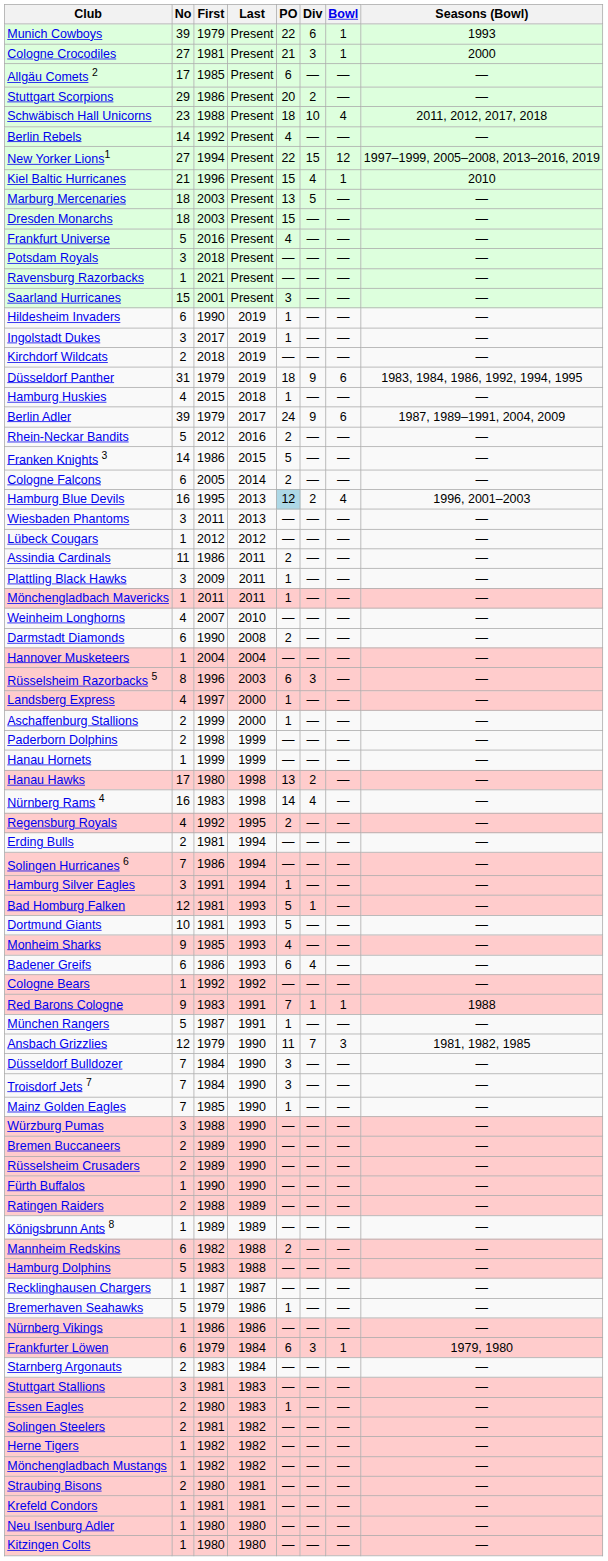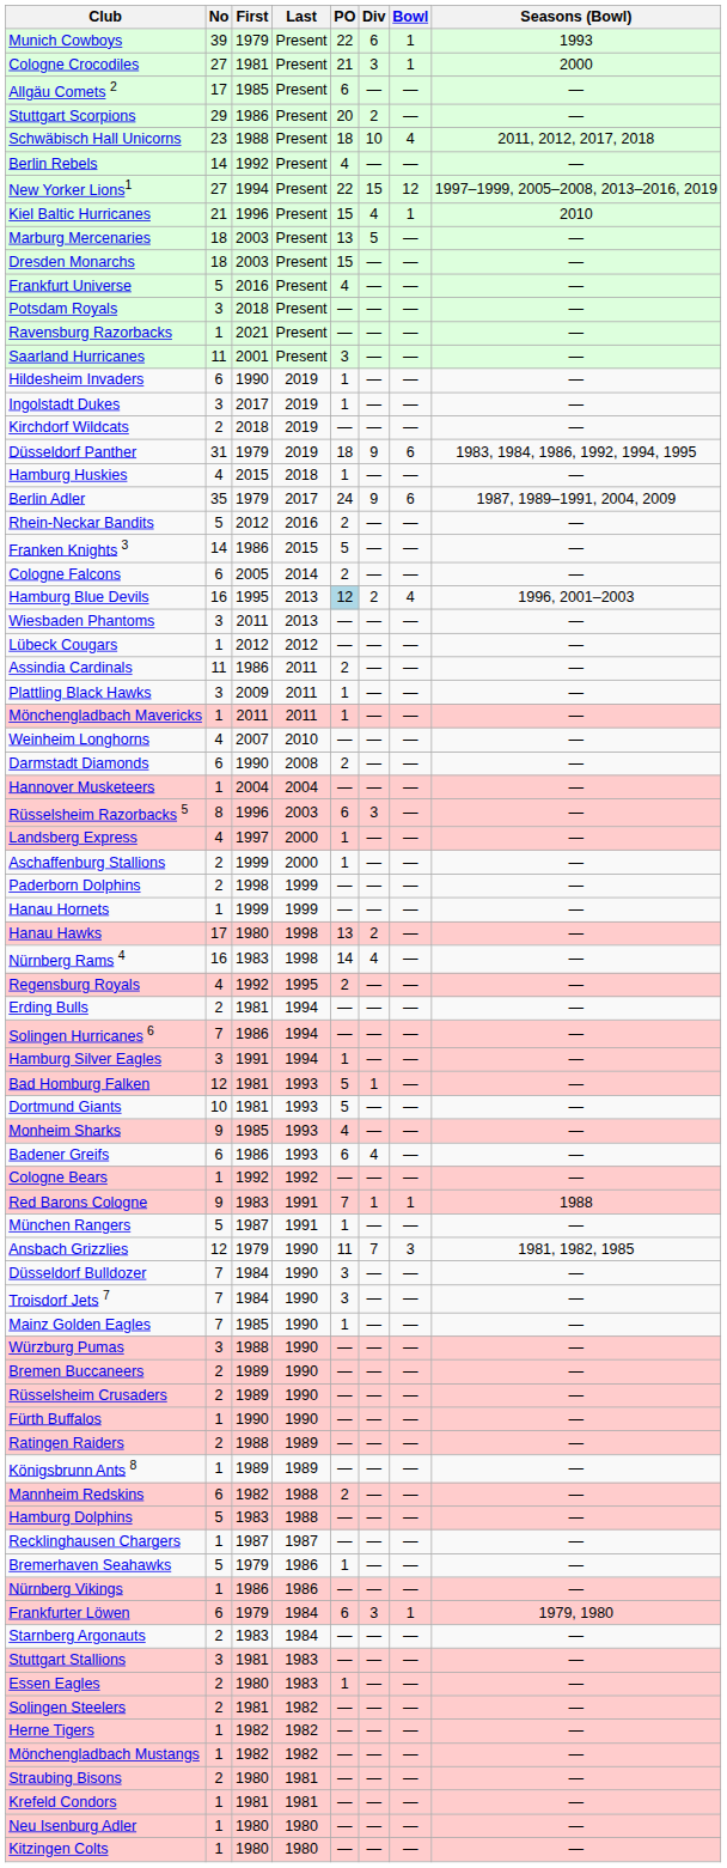 <table class="wikitable sortable" style="text-align:center;">
 <tr>
 <th>Club</th>
 <th>No</th>
 <th>First</th>
 <th>Last</th>
 <th>PO</th>
 <th>Div</th>
 <th><a href='#'>Bowl</a></th>
 <th>Seasons (Bowl)</th>
 </tr>
 <tr style="background:#ddffdd">
 <td style="text-align:left"><a href='#'>Munich Cowboys</a></td>
 <td>39</td>
 <td>1979</td>
 <td>Present</td>
 <td>22</td>
 <td>6</td>
 <td>1</td>
 <td>1993</td>
 </tr>
 <tr style="background:#ddffdd">
 <td style="text-align:left"><a href='#'>Cologne Crocodiles</a></td>
 <td>27</td>
 <td>1981</td>
 <td>Present</td>
 <td>21</td>
 <td>3</td>
 <td>1</td>
 <td>2000</td>
 </tr>
 <tr style="background:#ddffdd">
 <td style="text-align:left"><a href='#'>Allgäu Comets</a> <sup>2</sup></td>
 <td>17</td>
 <td>1985</td>
 <td>Present</td>
 <td>6</td>
 <td>—</td>
 <td>—</td>
 <td>—</td>
 </tr>
 <tr style="background:#ddffdd">
 <td style="text-align:left"><a href='#'>Stuttgart Scorpions</a></td>
 <td>29</td>
 <td>1986</td>
 <td>Present</td>
 <td>20</td>
 <td>2</td>
 <td>—</td>
 <td>—</td>
 </tr>
 <tr style="background:#ddffdd">
 <td style="text-align:left"><a href='#'>Schwäbisch Hall Unicorns</a></td>
 <td>23</td>
 <td>1988</td>
 <td>Present</td>
 <td>18</td>
 <td>10</td>
 <td>4</td>
 <td>2011, 2012, 2017, 2018</td>
 </tr>
 <tr style="background:#ddffdd">
 <td style="text-align:left"><a href='#'>Berlin Rebels</a></td>
 <td>14</td>
 <td>1992</td>
 <td>Present</td>
 <td>4</td>
 <td>—</td>
 <td>—</td>
 <td>—</td>
 </tr>
 <tr style="background:#ddffdd">
 <td style="text-align:left"><a href='#'>New Yorker Lions</a><sup>1</sup></td>
 <td>27</td>
 <td>1994</td>
 <td>Present</td>
 <td>22</td>
 <td>15</td>
 <td>12</td>
 <td>1997–1999, 2005–2008, 2013–2016, 2019</td>
 </tr>
 <tr style="background:#ddffdd">
 <td style="text-align:left"><a href='#'>Kiel Baltic Hurricanes</a></td>
 <td>21</td>
 <td>1996</td>
 <td>Present</td>
 <td>15</td>
 <td>4</td>
 <td>1</td>
 <td>2010</td>
 </tr>
 <tr style="background:#ddffdd">
 <td style="text-align:left"><a href='#'>Marburg Mercenaries</a></td>
 <td>18</td>
 <td>2003</td>
 <td>Present</td>
 <td>13</td>
 <td>5</td>
 <td>—</td>
 <td>—</td>
 </tr>
 <tr style="background:#ddffdd">
 <td style="text-align:left"><a href='#'>Dresden Monarchs</a></td>
 <td>18</td>
 <td>2003</td>
 <td>Present</td>
 <td>15</td>
 <td>—</td>
 <td>—</td>
 <td>—</td>
 </tr>
 <tr style="background:#ddffdd">
 <td style="text-align:left"><a href='#'>Frankfurt Universe</a></td>
 <td>5</td>
 <td>2016</td>
 <td>Present</td>
 <td>4</td>
 <td>—</td>
 <td>—</td>
 <td>—</td>
 </tr>
 <tr style="background:#ddffdd">
 <td style="text-align:left"><a href='#'>Potsdam Royals</a></td>
 <td>3</td>
 <td>2018</td>
 <td>Present</td>
 <td>—</td>
 <td>—</td>
 <td>—</td>
 <td>—</td>
 </tr>
 <tr style="background:#ddffdd">
 <td style="text-align:left"><a href='#'>Ravensburg Razorbacks</a></td>
 <td>1</td>
 <td>2021</td>
 <td>Present</td>
 <td>—</td>
 <td>—</td>
 <td>—</td>
 <td>—</td>
 </tr>
 <tr style="background:#ddffdd">
 <td style="text-align:left"><a href='#'>Saarland Hurricanes</a></td>
-<td>15</td>
+<td>11</td>
 <td>2001</td>
 <td>Present</td>
 <td>3</td>
 <td>—</td>
 <td>—</td>
 <td>—</td>
 </tr>
 <tr>
 <td style="text-align:left"><a href='#'>Hildesheim Invaders</a></td>
 <td>6</td>
 <td>1990</td>
 <td>2019</td>
 <td>1</td>
 <td>—</td>
 <td>—</td>
 <td>—</td>
 </tr>
 <tr>
 <td style="text-align:left"><a href='#'>Ingolstadt Dukes</a></td>
 <td>3</td>
 <td>2017</td>
 <td>2019</td>
 <td>1</td>
 <td>—</td>
 <td>—</td>
 <td>—</td>
 </tr>
 <tr>
 <td style="text-align:left"><a href='#'>Kirchdorf Wildcats</a></td>
 <td>2</td>
 <td>2018</td>
 <td>2019</td>
 <td>—</td>
 <td>—</td>
 <td>—</td>
 <td>—</td>
 </tr>
 <tr>
 <td style="text-align:left"><a href='#'>Düsseldorf Panther</a></td>
 <td>31</td>
 <td>1979</td>
 <td>2019</td>
 <td>18</td>
 <td>9</td>
 <td>6</td>
 <td>1983, 1984, 1986, 1992, 1994, 1995</td>
 </tr>
 <tr>
 <td style="text-align:left"><a href='#'>Hamburg Huskies</a></td>
 <td>4</td>
 <td>2015</td>
 <td>2018</td>
 <td>1</td>
 <td>—</td>
 <td>—</td>
 <td>—</td>
 </tr>
 <tr>
 <td style="text-align:left"><a href='#'>Berlin Adler</a></td>
-<td>39</td>
+<td>35</td>
 <td>1979</td>
 <td>2017</td>
 <td>24</td>
 <td>9</td>
 <td>6</td>
 <td>1987, 1989–1991, 2004, 2009</td>
 </tr>
 <tr>
 <td style="text-align:left"><a href='#'>Rhein-Neckar Bandits</a></td>
 <td>5</td>
 <td>2012</td>
 <td>2016</td>
 <td>2</td>
 <td>—</td>
 <td>—</td>
 <td>—</td>
 </tr>
 <tr>
 <td style="text-align:left"><a href='#'>Franken Knights</a> <sup>3</sup></td>
 <td>14</td>
 <td>1986</td>
 <td>2015</td>
 <td>5</td>
 <td>—</td>
 <td>—</td>
 <td>—</td>
 </tr>
 <tr>
 <td style="text-align:left"><a href='#'>Cologne Falcons</a></td>
 <td>6</td>
 <td>2005</td>
 <td>2014</td>
 <td>2</td>
 <td>—</td>
 <td>—</td>
 <td>—</td>
 </tr>
 <tr>
 <td style="text-align:left"><a href='#'>Hamburg Blue Devils</a></td>
 <td>16</td>
 <td>1995</td>
 <td>2013</td>
 <td style="background: lightblue;">12</td>
 <td>2</td>
 <td>4</td>
 <td>1996, 2001–2003</td>
 </tr>
 <tr>
 <td style="text-align:left"><a href='#'>Wiesbaden Phantoms</a></td>
 <td>3</td>
 <td>2011</td>
 <td>2013</td>
 <td>—</td>
 <td>—</td>
 <td>—</td>
 <td>—</td>
 </tr>
 <tr>
 <td style="text-align:left"><a href='#'>Lübeck Cougars</a></td>
 <td>1</td>
 <td>2012</td>
 <td>2012</td>
 <td>—</td>
 <td>—</td>
 <td>—</td>
 <td>—</td>
 </tr>
 <tr>
 <td style="text-align:left"><a href='#'>Assindia Cardinals</a></td>
 <td>11</td>
 <td>1986</td>
 <td>2011</td>
 <td>2</td>
 <td>—</td>
 <td>—</td>
 <td>—</td>
 </tr>
 <tr>
 <td style="text-align:left"><a href='#'>Plattling Black Hawks</a></td>
 <td>3</td>
 <td>2009</td>
 <td>2011</td>
 <td>1</td>
 <td>—</td>
 <td>—</td>
 <td>—</td>
 </tr>
 <tr style="background:#ffcccc">
 <td style="text-align:left"><a href='#'>Mönchengladbach Mavericks</a></td>
 <td>1</td>
 <td>2011</td>
 <td>2011</td>
 <td>1</td>
 <td>—</td>
 <td>—</td>
 <td>—</td>
 </tr>
 <tr>
 <td style="text-align:left"><a href='#'>Weinheim Longhorns</a></td>
 <td>4</td>
 <td>2007</td>
 <td>2010</td>
 <td>—</td>
 <td>—</td>
 <td>—</td>
 <td>—</td>
 </tr>
 <tr>
 <td style="text-align:left"><a href='#'>Darmstadt Diamonds</a></td>
 <td>6</td>
 <td>1990</td>
 <td>2008</td>
 <td>2</td>
 <td>—</td>
 <td>—</td>
 <td>—</td>
 </tr>
 <tr style="background:#ffcccc">
 <td style="text-align:left"><a href='#'>Hannover Musketeers</a></td>
 <td>1</td>
 <td>2004</td>
 <td>2004</td>
 <td>—</td>
 <td>—</td>
 <td>—</td>
 <td>—</td>
 </tr>
 <tr style="background:#ffcccc">
 <td style="text-align:left"><a href='#'>Rüsselsheim Razorbacks</a> <sup>5</sup></td>
 <td>8</td>
 <td>1996</td>
 <td>2003</td>
 <td>6</td>
 <td>3</td>
 <td>—</td>
 <td>—</td>
 </tr>
 <tr style="background:#ffcccc">
 <td style="text-align:left"><a href='#'>Landsberg Express</a></td>
 <td>4</td>
 <td>1997</td>
 <td>2000</td>
 <td>1</td>
 <td>—</td>
 <td>—</td>
 <td>—</td>
 </tr>
 <tr>
 <td style="text-align:left"><a href='#'>Aschaffenburg Stallions</a></td>
 <td>2</td>
 <td>1999</td>
 <td>2000</td>
 <td>1</td>
 <td>—</td>
 <td>—</td>
 <td>—</td>
 </tr>
 <tr>
 <td style="text-align:left"><a href='#'>Paderborn Dolphins</a></td>
 <td>2</td>
 <td>1998</td>
 <td>1999</td>
 <td>—</td>
 <td>—</td>
 <td>—</td>
 <td>—</td>
 </tr>
 <tr>
 <td style="text-align:left"><a href='#'>Hanau Hornets</a></td>
 <td>1</td>
 <td>1999</td>
 <td>1999</td>
 <td>—</td>
 <td>—</td>
 <td>—</td>
 <td>—</td>
 </tr>
 <tr style="background:#ffcccc">
 <td style="text-align:left"><a href='#'>Hanau Hawks</a></td>
 <td>17</td>
 <td>1980</td>
 <td>1998</td>
 <td>13</td>
 <td>2</td>
 <td>—</td>
 <td>—</td>
 </tr>
 <tr>
 <td style="text-align:left"><a href='#'>Nürnberg Rams</a> <sup>4</sup></td>
 <td>16</td>
 <td>1983</td>
 <td>1998</td>
 <td>14</td>
 <td>4</td>
 <td>—</td>
 <td>—</td>
 </tr>
 <tr style="background:#ffcccc">
 <td style="text-align:left"><a href='#'>Regensburg Royals</a></td>
 <td>4</td>
 <td>1992</td>
 <td>1995</td>
 <td>2</td>
 <td>—</td>
 <td>—</td>
 <td>—</td>
 </tr>
 <tr>
 <td style="text-align:left"><a href='#'>Erding Bulls</a></td>
 <td>2</td>
 <td>1981</td>
 <td>1994</td>
 <td>—</td>
 <td>—</td>
 <td>—</td>
 <td>—</td>
 </tr>
 <tr style="background:#ffcccc">
 <td style="text-align:left"><a href='#'>Solingen Hurricanes</a> <sup>6</sup></td>
 <td>7</td>
 <td>1986</td>
 <td>1994</td>
 <td>—</td>
 <td>—</td>
 <td>—</td>
 <td>—</td>
 </tr>
 <tr style="background:#ffcccc">
 <td style="text-align:left"><a href='#'>Hamburg Silver Eagles</a></td>
 <td>3</td>
 <td>1991</td>
 <td>1994</td>
 <td>1</td>
 <td>—</td>
 <td>—</td>
 <td>—</td>
 </tr>
 <tr style="background:#ffcccc">
 <td style="text-align:left"><a href='#'>Bad Homburg Falken</a></td>
 <td>12</td>
 <td>1981</td>
 <td>1993</td>
 <td>5</td>
 <td>1</td>
 <td>—</td>
 <td>—</td>
 </tr>
 <tr>
 <td style="text-align:left"><a href='#'>Dortmund Giants</a></td>
 <td>10</td>
 <td>1981</td>
 <td>1993</td>
 <td>5</td>
 <td>—</td>
 <td>—</td>
 <td>—</td>
 </tr>
 <tr style="background:#ffcccc">
 <td style="text-align:left"><a href='#'>Monheim Sharks</a></td>
 <td>9</td>
 <td>1985</td>
 <td>1993</td>
 <td>4</td>
 <td>—</td>
 <td>—</td>
 <td>—</td>
 </tr>
 <tr>
 <td style="text-align:left"><a href='#'>Badener Greifs</a></td>
 <td>6</td>
 <td>1986</td>
 <td>1993</td>
 <td>6</td>
 <td>4</td>
 <td>—</td>
 <td>—</td>
 </tr>
 <tr style="background:#ffcccc">
 <td style="text-align:left"><a href='#'>Cologne Bears</a></td>
 <td>1</td>
 <td>1992</td>
 <td>1992</td>
 <td>—</td>
 <td>—</td>
 <td>—</td>
 <td>—</td>
 </tr>
 <tr style="background:#ffcccc">
 <td style="text-align:left"><a href='#'>Red Barons Cologne</a></td>
 <td>9</td>
 <td>1983</td>
 <td>1991</td>
 <td>7</td>
 <td>1</td>
 <td>1</td>
 <td>1988</td>
 </tr>
 <tr>
 <td style="text-align:left"><a href='#'>München Rangers</a></td>
 <td>5</td>
 <td>1987</td>
 <td>1991</td>
 <td>1</td>
 <td>—</td>
 <td>—</td>
 <td>—</td>
 </tr>
 <tr>
 <td style="text-align:left"><a href='#'>Ansbach Grizzlies</a></td>
 <td>12</td>
 <td>1979</td>
 <td>1990</td>
 <td>11</td>
 <td>7</td>
 <td>3</td>
 <td>1981, 1982, 1985</td>
 </tr>
 <tr>
 <td style="text-align:left"><a href='#'>Düsseldorf Bulldozer</a></td>
 <td>7</td>
 <td>1984</td>
 <td>1990</td>
 <td>3</td>
 <td>—</td>
 <td>—</td>
 <td>—</td>
 </tr>
 <tr>
 <td style="text-align:left"><a href='#'>Troisdorf Jets</a> <sup>7</sup></td>
 <td>7</td>
 <td>1984</td>
 <td>1990</td>
 <td>3</td>
 <td>—</td>
 <td>—</td>
 <td>—</td>
 </tr>
 <tr>
 <td style="text-align:left"><a href='#'>Mainz Golden Eagles</a></td>
 <td>7</td>
 <td>1985</td>
 <td>1990</td>
 <td>1</td>
 <td>—</td>
 <td>—</td>
 <td>—</td>
 </tr>
 <tr style="background:#ffcccc">
 <td style="text-align:left"><a href='#'>Würzburg Pumas</a></td>
 <td>3</td>
 <td>1988</td>
 <td>1990</td>
 <td>—</td>
 <td>—</td>
 <td>—</td>
 <td>—</td>
 </tr>
 <tr style="background:#ffcccc">
 <td style="text-align:left"><a href='#'>Bremen Buccaneers</a></td>
 <td>2</td>
 <td>1989</td>
 <td>1990</td>
 <td>—</td>
 <td>—</td>
 <td>—</td>
 <td>—</td>
 </tr>
 <tr style="background:#ffcccc">
 <td style="text-align:left"><a href='#'>Rüsselsheim Crusaders</a></td>
 <td>2</td>
 <td>1989</td>
 <td>1990</td>
 <td>—</td>
 <td>—</td>
 <td>—</td>
 <td>—</td>
 </tr>
 <tr style="background:#ffcccc">
 <td style="text-align:left"><a href='#'>Fürth Buffalos</a></td>
 <td>1</td>
 <td>1990</td>
 <td>1990</td>
 <td>—</td>
 <td>—</td>
 <td>—</td>
 <td>—</td>
 </tr>
 <tr style="background:#ffcccc">
 <td style="text-align:left"><a href='#'>Ratingen Raiders</a></td>
 <td>2</td>
 <td>1988</td>
 <td>1989</td>
 <td>—</td>
 <td>—</td>
 <td>—</td>
 <td>—</td>
 </tr>
 <tr>
 <td style="text-align:left"><a href='#'>Königsbrunn Ants</a> <sup>8</sup></td>
 <td>1</td>
 <td>1989</td>
 <td>1989</td>
 <td>—</td>
 <td>—</td>
 <td>—</td>
 <td>—</td>
 </tr>
 <tr style="background:#ffcccc">
 <td style="text-align:left"><a href='#'>Mannheim Redskins</a></td>
 <td>6</td>
 <td>1982</td>
 <td>1988</td>
 <td>2</td>
 <td>—</td>
 <td>—</td>
 <td>—</td>
 </tr>
 <tr style="background:#ffcccc">
 <td style="text-align:left"><a href='#'>Hamburg Dolphins</a></td>
 <td>5</td>
 <td>1983</td>
 <td>1988</td>
 <td>—</td>
 <td>—</td>
 <td>—</td>
 <td>—</td>
 </tr>
 <tr>
 <td style="text-align:left"><a href='#'>Recklinghausen Chargers</a></td>
 <td>1</td>
 <td>1987</td>
 <td>1987</td>
 <td>—</td>
 <td>—</td>
 <td>—</td>
 <td>—</td>
 </tr>
 <tr>
 <td style="text-align:left"><a href='#'>Bremerhaven Seahawks</a></td>
 <td>5</td>
 <td>1979</td>
 <td>1986</td>
 <td>1</td>
 <td>—</td>
 <td>—</td>
 <td>—</td>
 </tr>
 <tr style="background:#ffcccc">
 <td style="text-align:left"><a href='#'>Nürnberg Vikings</a></td>
 <td>1</td>
 <td>1986</td>
 <td>1986</td>
 <td>—</td>
 <td>—</td>
 <td>—</td>
 <td>—</td>
 </tr>
 <tr style="background:#ffcccc">
 <td style="text-align:left"><a href='#'>Frankfurter Löwen</a></td>
 <td>6</td>
 <td>1979</td>
 <td>1984</td>
 <td>6</td>
 <td>3</td>
 <td>1</td>
 <td>1979, 1980</td>
 </tr>
 <tr>
 <td style="text-align:left"><a href='#'>Starnberg Argonauts</a></td>
 <td>2</td>
 <td>1983</td>
 <td>1984</td>
 <td>—</td>
 <td>—</td>
 <td>—</td>
 <td>—</td>
 </tr>
 <tr style="background:#ffcccc">
 <td style="text-align:left"><a href='#'>Stuttgart Stallions</a></td>
 <td>3</td>
 <td>1981</td>
 <td>1983</td>
 <td>—</td>
 <td>—</td>
 <td>—</td>
 <td>—</td>
 </tr>
 <tr style="background:#ffcccc">
 <td style="text-align:left"><a href='#'>Essen Eagles</a></td>
 <td>2</td>
 <td>1980</td>
 <td>1983</td>
 <td>1</td>
 <td>—</td>
 <td>—</td>
 <td>—</td>
 </tr>
 <tr style="background:#ffcccc">
 <td style="text-align:left"><a href='#'>Solingen Steelers</a></td>
 <td>2</td>
 <td>1981</td>
 <td>1982</td>
 <td>—</td>
 <td>—</td>
 <td>—</td>
 <td>—</td>
 </tr>
 <tr style="background:#ffcccc">
 <td style="text-align:left"><a href='#'>Herne Tigers</a></td>
 <td>1</td>
 <td>1982</td>
 <td>1982</td>
 <td>—</td>
 <td>—</td>
 <td>—</td>
 <td>—</td>
 </tr>
 <tr style="background:#ffcccc">
 <td style="text-align:left"><a href='#'>Mönchengladbach Mustangs</a></td>
 <td>1</td>
 <td>1982</td>
 <td>1982</td>
 <td>—</td>
 <td>—</td>
 <td>—</td>
 <td>—</td>
 </tr>
 <tr style="background:#ffcccc">
 <td style="text-align:left"><a href='#'>Straubing Bisons</a></td>
 <td>2</td>
 <td>1980</td>
 <td>1981</td>
 <td>—</td>
 <td>—</td>
 <td>—</td>
 <td>—</td>
 </tr>
 <tr style="background:#ffcccc">
 <td style="text-align:left"><a href='#'>Krefeld Condors</a></td>
 <td>1</td>
 <td>1981</td>
 <td>1981</td>
 <td>—</td>
 <td>—</td>
 <td>—</td>
 <td>—</td>
 </tr>
 <tr style="background:#ffcccc">
 <td style="text-align:left"><a href='#'>Neu Isenburg Adler</a></td>
 <td>1</td>
 <td>1980</td>
 <td>1980</td>
 <td>—</td>
 <td>—</td>
 <td>—</td>
 <td>—</td>
 </tr>
 <tr style="background:#ffcccc">
 <td style="text-align:left"><a href='#'>Kitzingen Colts</a></td>
 <td>1</td>
 <td>1980</td>
 <td>1980</td>
 <td>—</td>
 <td>—</td>
 <td>—</td>
 <td>—</td>
 </tr>
 </table>
